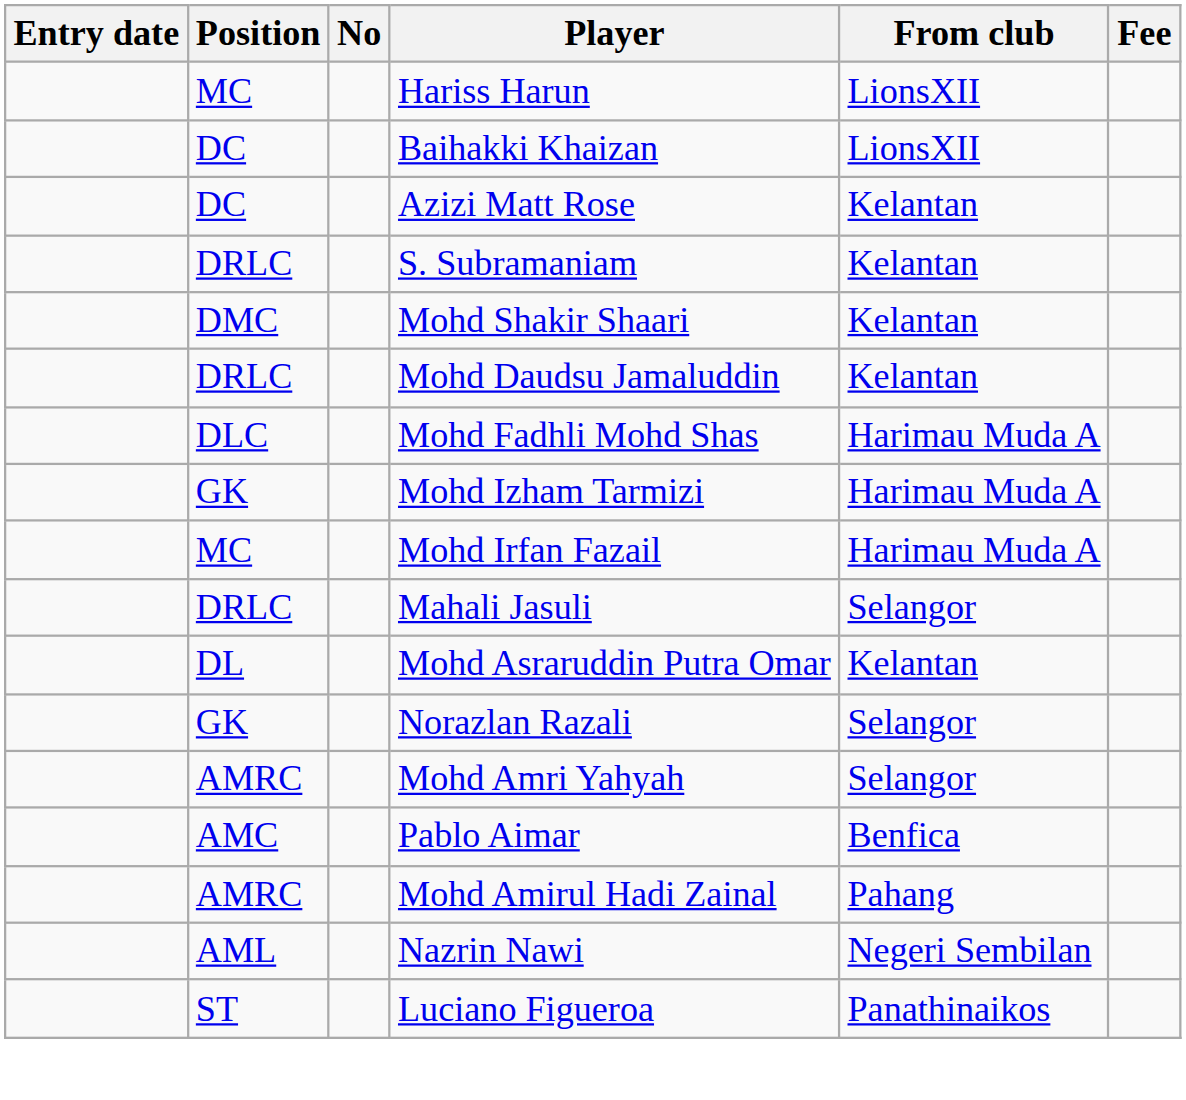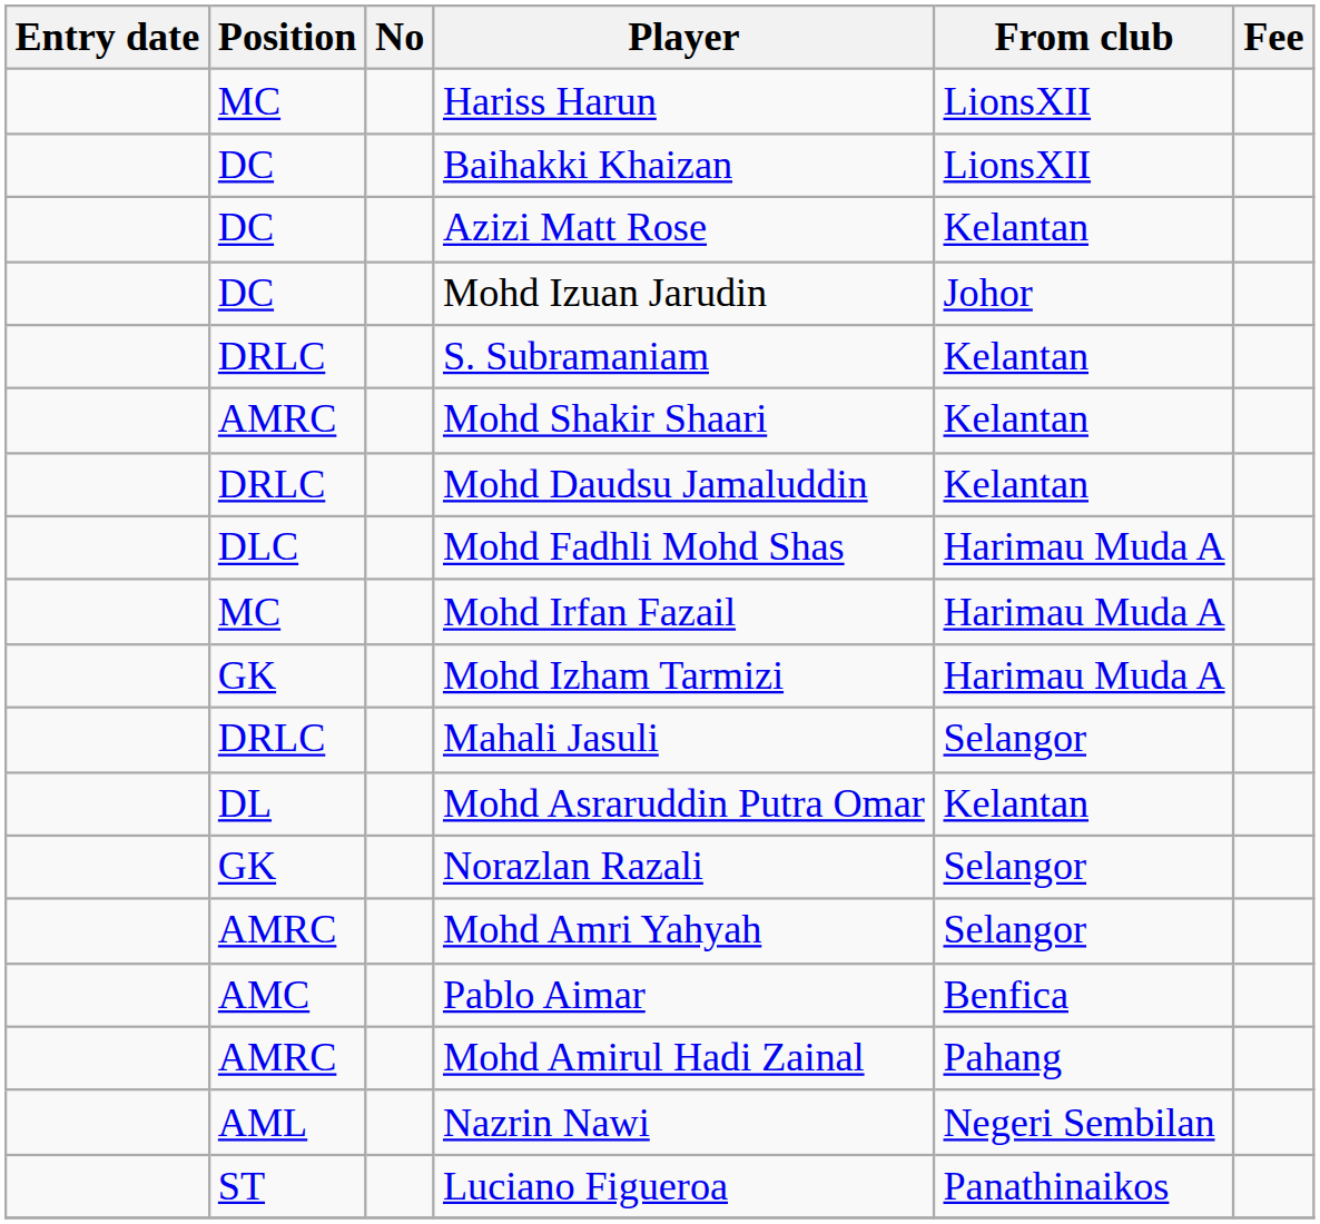 <table class="wikitable sortable">
 <tr>
 <th>Entry date</th>
 <th>Position</th>
 <th>No</th>
 <th>Player</th>
 <th>From club</th>
 <th>Fee</th>
 </tr>
 <tr>
 <td></td>
 <td align="left"><a href='#'>MC</a></td>
 <td align="center"></td>
 <td align="left"> <a href='#'>Hariss Harun</a></td>
 <td align="left"> <a href='#'>LionsXII</a></td>
 <td align=right></td>
 </tr>
 <tr>
 <td></td>
 <td align="left"><a href='#'>DC</a></td>
 <td align="center"></td>
 <td align="left"> <a href='#'>Baihakki Khaizan</a></td>
 <td align="left"> <a href='#'>LionsXII</a></td>
 <td align=right></td>
 </tr>
 <tr>
 <td></td>
 <td align="left"><a href='#'>DC</a></td>
 <td align="center"></td>
 <td align="left"> <a href='#'>Azizi Matt Rose</a></td>
 <td align="left"> <a href='#'>Kelantan</a></td>
 <td align=right></td>
 </tr>
 <tr>
 <td></td>
+<td align="left"><a href='#'>DC</a></td>
+<td align="center"></td>
+<td align="left"> Mohd Izuan Jarudin</td>
+<td align="left"> <a href='#'>Johor</a></td>
+<td align=right></td>
+</tr>
+<tr>
+<td></td>
 <td align="left"><a href='#'>DRLC</a></td>
 <td align="center"></td>
 <td align="left"> <a href='#'>S. Subramaniam</a></td>
 <td align="left"> <a href='#'>Kelantan</a></td>
 <td align=right></td>
 </tr>
 <tr>
 <td></td>
-<td align="left"><a href='#'>DMC</a></td>
+<td align="left"><a href='#'>AMRC</a></td>
 <td align="center"></td>
 <td align="left"> <a href='#'>Mohd Shakir Shaari</a></td>
 <td align="left"> <a href='#'>Kelantan</a></td>
 <td align=right></td>
 </tr>
 <tr>
 <td></td>
 <td align="left"><a href='#'>DRLC</a></td>
 <td align="center"></td>
 <td align="left"> <a href='#'>Mohd Daudsu Jamaluddin</a></td>
 <td align="left"> <a href='#'>Kelantan</a></td>
 <td align=right></td>
 </tr>
 <tr>
 <td></td>
 <td align="left"><a href='#'>DLC</a></td>
 <td align="center"></td>
 <td align="left"> <a href='#'>Mohd Fadhli Mohd Shas</a></td>
 <td align="left"> <a href='#'>Harimau Muda A</a></td>
 <td align=right></td>
 </tr>
 <tr>
 <td></td>
-<td align="left"><a href='#'>GK</a></td>
+<td align="left"><a href='#'>MC</a></td>
 <td align="center"></td>
-<td align="left"> <a href='#'>Mohd Izham Tarmizi</a></td>
+<td align="left"> <a href='#'>Mohd Irfan Fazail</a></td>
 <td align="left"> <a href='#'>Harimau Muda A</a></td>
 <td align=right></td>
 </tr>
 <tr>
 <td></td>
-<td align="left"><a href='#'>MC</a></td>
+<td align="left"><a href='#'>GK</a></td>
 <td align="center"></td>
-<td align="left"> <a href='#'>Mohd Irfan Fazail</a></td>
+<td align="left"> <a href='#'>Mohd Izham Tarmizi</a></td>
 <td align="left"> <a href='#'>Harimau Muda A</a></td>
 <td align=right></td>
 </tr>
 <tr>
 <td></td>
 <td align="left"><a href='#'>DRLC</a></td>
 <td align="center"></td>
 <td align="left"> <a href='#'>Mahali Jasuli</a></td>
 <td align="left"> <a href='#'>Selangor</a></td>
 <td align=right></td>
 </tr>
 <tr>
 <td></td>
 <td align="left"><a href='#'>DL</a></td>
 <td align="center"></td>
 <td align="left"> <a href='#'>Mohd Asraruddin Putra Omar</a></td>
 <td align="left"> <a href='#'>Kelantan</a></td>
 <td align=right></td>
 </tr>
 <tr>
 <td></td>
 <td align="left"><a href='#'>GK</a></td>
 <td align="center"></td>
 <td align="left">  <a href='#'>Norazlan Razali</a></td>
 <td align="left">  <a href='#'>Selangor</a></td>
 <td align=right></td>
 </tr>
 <tr>
 <td></td>
 <td align="left"><a href='#'>AMRC</a></td>
 <td align="center"></td>
 <td align="left">  <a href='#'>Mohd Amri Yahyah</a></td>
 <td align="left">  <a href='#'>Selangor</a></td>
 <td align=right></td>
 </tr>
 <tr>
 <td></td>
 <td align="left"><a href='#'>AMC</a></td>
 <td align="center"></td>
 <td align="left">  <a href='#'>Pablo Aimar</a></td>
 <td align="left">  <a href='#'>Benfica</a></td>
 <td align=right></td>
 </tr>
 <tr>
 <td></td>
 <td align="left"><a href='#'>AMRC</a></td>
 <td align="center"></td>
 <td align="left">  <a href='#'>Mohd Amirul Hadi Zainal</a></td>
 <td align="left">  <a href='#'>Pahang</a></td>
 <td align=right></td>
 </tr>
 <tr>
 <td></td>
 <td align="left"><a href='#'>AML</a></td>
 <td align="center"></td>
 <td align="left"> <a href='#'>Nazrin Nawi</a></td>
 <td align="left"> <a href='#'>Negeri Sembilan</a></td>
 <td align=right></td>
 </tr>
 <tr>
 <td></td>
 <td align="left"><a href='#'>ST</a></td>
 <td align="center"></td>
 <td align="left"> <a href='#'>Luciano Figueroa</a></td>
 <td align="left"> <a href='#'>Panathinaikos</a></td>
 <td align=right></td>
 </tr>
 <tr>
 </tr>
 </table>
